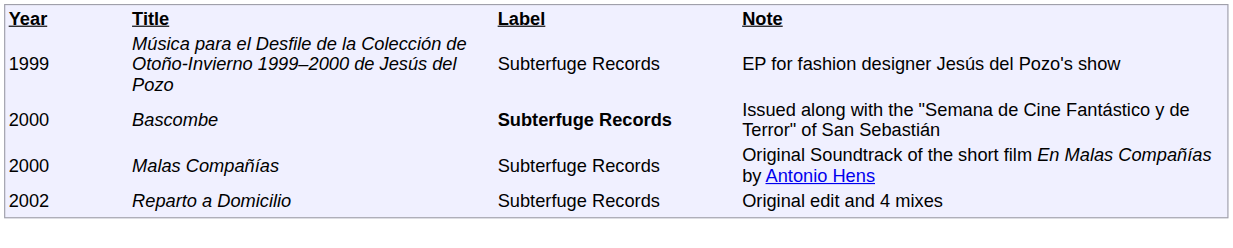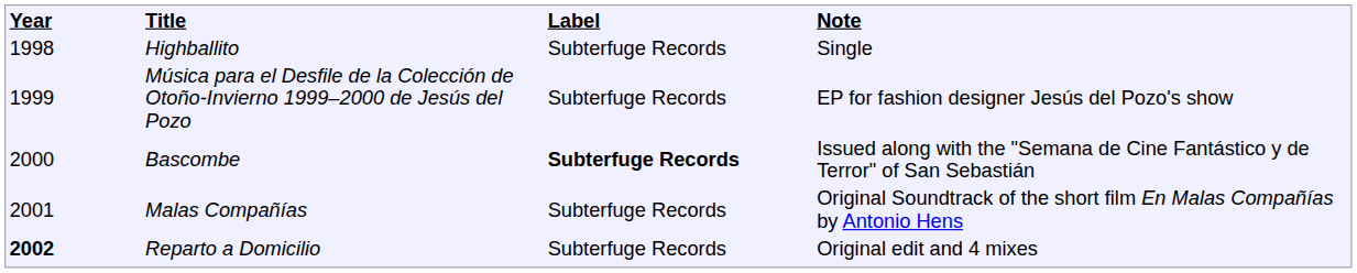 <table style="border: 1px solid #a0a0aa; background-color: #f0f0ff; width: 85%; margin-left:8px;">
 <tr>
 <td width=10%><u><strong>Year</strong></u></td>
 <td width=30%><u><strong>Title</strong></u></td>
 <td width=20%><u><strong>Label</strong></u></td>
 <td><u><strong>Note</strong></u></td>
+</tr>
+<tr>
+<td>1998</td>
+<td><em>Highballito</em></td>
+<td>Subterfuge Records</td>
+<td>Single</td>
 </tr>
 <tr>
 <td>1999</td>
 <td><em>Música para el Desfile de la Colección de Otoño-Invierno 1999–2000 de Jesús del Pozo</em></td>
 <td>Subterfuge Records</td>
 <td>EP for fashion designer Jesús del Pozo's show</td>
 </tr>
 <tr>
 <td>2000</td>
 <td><em>Bascombe</em></td>
 <td><strong>Subterfuge Records</strong></td>
 <td>Issued along with the "Semana de Cine Fantástico y de Terror" of San Sebastián</td>
 </tr>
 <tr>
-<td>2000</td>
+<td>2001</td>
 <td><em>Malas Compañías</em></td>
 <td>Subterfuge Records</td>
 <td>Original Soundtrack of the short film <em>En Malas Compañías</em> by <a href='#'>Antonio Hens</a></td>
 </tr>
 <tr>
-<td>2002</td>
+<td><strong>2002</strong></td>
 <td><em>Reparto a Domicilio</em></td>
 <td>Subterfuge Records</td>
 <td>Original edit and 4 mixes</td>
 </tr>
 <tr>
 </tr>
 </table>
